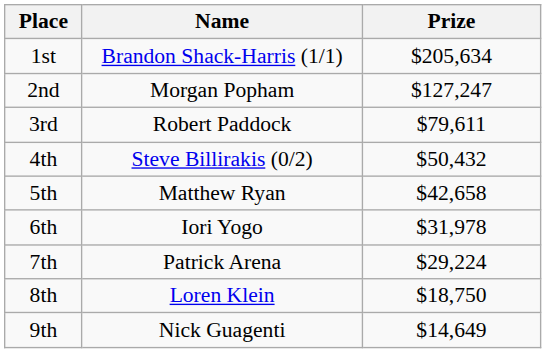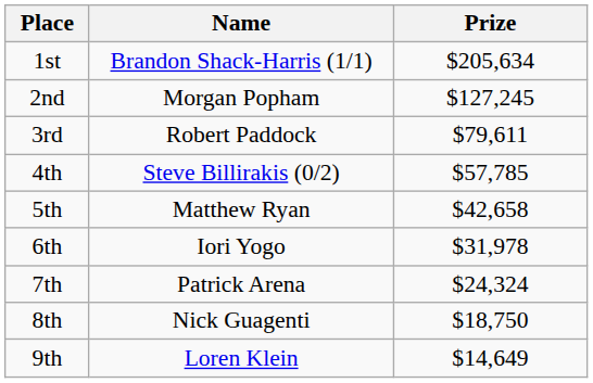 <table class="wikitable">
 <tr>
 <th width="50">Place</th>
 <th width="200">Name</th>
 <th width="125">Prize</th>
 </tr>
 <tr>
 <td align = "center">1st</td>
 <td align = "center"><a href='#'>Brandon Shack-Harris</a> (1/1)</td>
 <td align = "center">$205,634</td>
 </tr>
 <tr>
 <td align = "center">2nd</td>
 <td align = "center">Morgan Popham</td>
-<td align = "center">$127,247</td>
+<td align = "center">$127,245</td>
 </tr>
 <tr>
 <td align = "center">3rd</td>
 <td align = "center">Robert Paddock</td>
 <td align = "center">$79,611</td>
 </tr>
 <tr>
 <td align = "center">4th</td>
 <td align = "center"><a href='#'>Steve Billirakis</a> (0/2)</td>
-<td align = "center">$50,432</td>
+<td align = "center">$57,785</td>
 </tr>
 <tr>
 <td align = "center">5th</td>
 <td align = "center">Matthew Ryan</td>
 <td align = "center">$42,658</td>
 </tr>
 <tr>
 <td align = "center">6th</td>
 <td align = "center">Iori Yogo</td>
 <td align = "center">$31,978</td>
 </tr>
 <tr>
 <td align = "center">7th</td>
 <td align = "center">Patrick Arena</td>
-<td align = "center">$29,224</td>
+<td align = "center">$24,324</td>
 </tr>
 <tr>
 <td align = "center">8th</td>
-<td align = "center"><a href='#'>Loren Klein</a></td>
+<td align = "center">Nick Guagenti</td>
 <td align = "center">$18,750</td>
 </tr>
 <tr>
 <td align = "center">9th</td>
-<td align = "center">Nick Guagenti</td>
+<td align = "center"><a href='#'>Loren Klein</a></td>
 <td align = "center">$14,649</td>
 </tr>
 </table>
